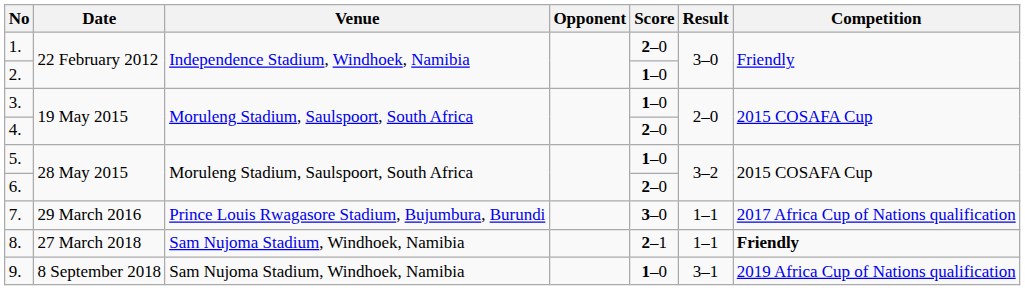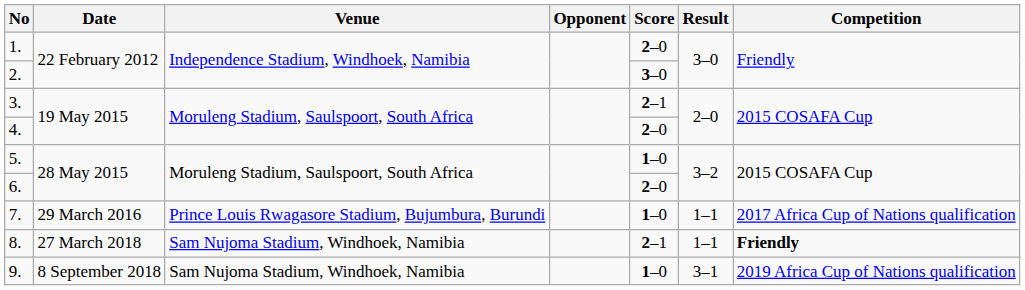 <table class="wikitable" style="font-size:85%;">
 <tr>
 <th>No</th>
 <th>Date</th>
 <th>Venue</th>
 <th>Opponent</th>
 <th>Score</th>
 <th>Result</th>
 <th>Competition</th>
 </tr>
 <tr>
 <td>1.</td>
 <td rowspan="2">22 February 2012</td>
 <td rowspan="2"><a href='#'>Independence Stadium</a>, <a href='#'>Windhoek</a>, <a href='#'>Namibia</a></td>
 <td rowspan="2"></td>
 <td align=center><strong>2</strong>–0</td>
 <td rowspan="2" style="text-align:center">3–0</td>
 <td rowspan="2"><a href='#'>Friendly</a></td>
 </tr>
 <tr>
 <td>2.</td>
-<td align=center><strong>1</strong>–0</td>
+<td align=center><strong>3</strong>–0</td>
 </tr>
 <tr>
 <td>3.</td>
 <td rowspan="2">19 May 2015</td>
 <td rowspan="2"><a href='#'>Moruleng Stadium</a>, <a href='#'>Saulspoort</a>, <a href='#'>South Africa</a></td>
 <td rowspan="2"></td>
-<td align=center><strong>1</strong>–0</td>
+<td align=center><strong>2</strong>–1</td>
 <td rowspan="2" style="text-align:center">2–0</td>
 <td rowspan="2"><a href='#'>2015 COSAFA Cup</a></td>
 </tr>
 <tr>
 <td>4.</td>
 <td align=center><strong>2</strong>–0</td>
 </tr>
 <tr>
 <td>5.</td>
 <td rowspan="2">28 May 2015</td>
 <td rowspan="2">Moruleng Stadium, Saulspoort, South Africa</td>
 <td rowspan="2"></td>
 <td align=center><strong>1</strong>–0</td>
 <td rowspan="2" style="text-align:center">3–2</td>
 <td rowspan="2">2015 COSAFA Cup</td>
 </tr>
 <tr>
 <td>6.</td>
 <td align=center><strong>2</strong>–0</td>
 </tr>
 <tr>
 <td>7.</td>
 <td>29 March 2016</td>
 <td><a href='#'>Prince Louis Rwagasore Stadium</a>, <a href='#'>Bujumbura</a>, <a href='#'>Burundi</a></td>
 <td></td>
-<td align=center><strong>3</strong>–0</td>
+<td align=center><strong>1</strong>–0</td>
 <td align=center>1–1</td>
 <td><a href='#'>2017 Africa Cup of Nations qualification</a></td>
 </tr>
 <tr>
 <td>8.</td>
 <td>27 March 2018</td>
 <td><a href='#'>Sam Nujoma Stadium</a>, Windhoek, Namibia</td>
 <td></td>
 <td align=center><strong>2</strong>–1</td>
 <td align=center>1–1</td>
 <td><strong>Friendly</strong></td>
 </tr>
 <tr>
 <td>9.</td>
 <td>8 September 2018</td>
 <td>Sam Nujoma Stadium, Windhoek, Namibia</td>
 <td></td>
 <td align=center><strong>1</strong>–0</td>
 <td align=center>3–1</td>
 <td><a href='#'>2019 Africa Cup of Nations qualification</a></td>
 </tr>
 </table>
